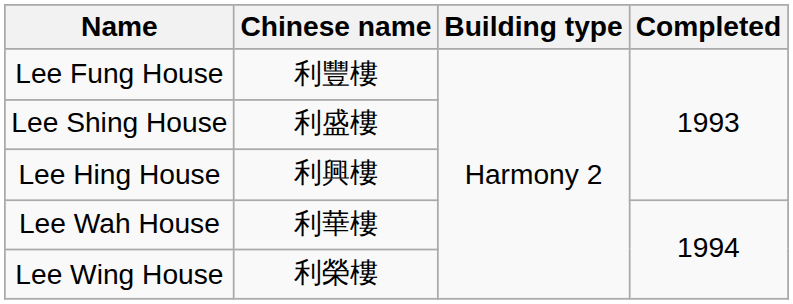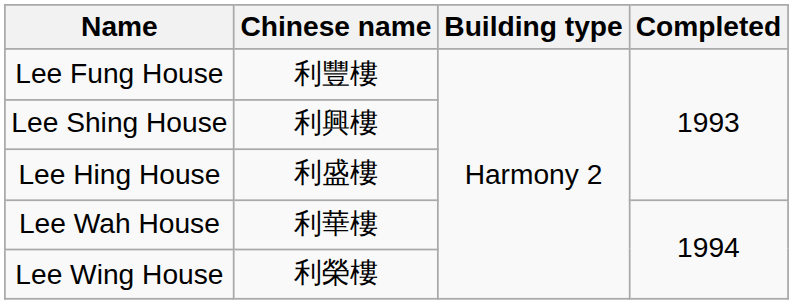 <table class="wikitable" style="text-align: center">
 <tr>
 <th>Name</th>
 <th>Chinese name</th>
 <th>Building type</th>
 <th>Completed</th>
 </tr>
 <tr>
 <td>Lee Fung House</td>
 <td>利豐樓</td>
 <td rowspan="5">Harmony 2</td>
 <td rowspan="3">1993</td>
 </tr>
 <tr>
 <td>Lee Shing House</td>
-<td>利盛樓</td>
+<td>利興樓</td>
 </tr>
 <tr>
 <td>Lee Hing House</td>
-<td>利興樓</td>
+<td>利盛樓</td>
 </tr>
 <tr>
 <td>Lee Wah House</td>
 <td>利華樓</td>
 <td rowspan="2">1994</td>
 </tr>
 <tr>
 <td>Lee Wing House</td>
 <td>利榮樓</td>
 </tr>
 </table>
